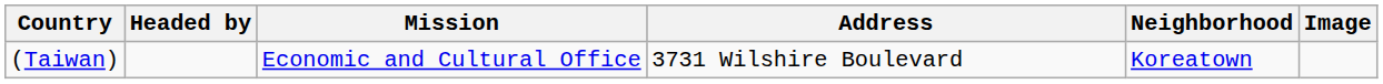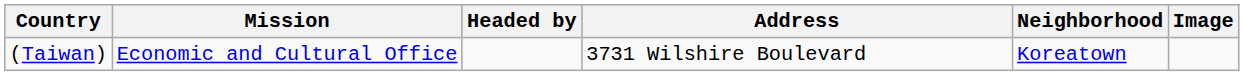 <table class="wikitable sortable">
 <tr>
 <th>Country</th>
+<th>Mission</th>
 <th>Headed by</th>
-<th>Mission</th>
 <th width=270px>Address</th>
 <th>Neighborhood</th>
 <th>Image</th>
 </tr>
 <tr>
 <td> (<a href='#'>Taiwan</a>)</td>
+<td><a href='#'>Economic and Cultural Office</a></td>
 <td></td>
-<td><a href='#'>Economic and Cultural Office</a></td>
 <td>3731 Wilshire Boulevard</td>
 <td><a href='#'>Koreatown</a></td>
 <td></td>
 </tr>
 </table>
